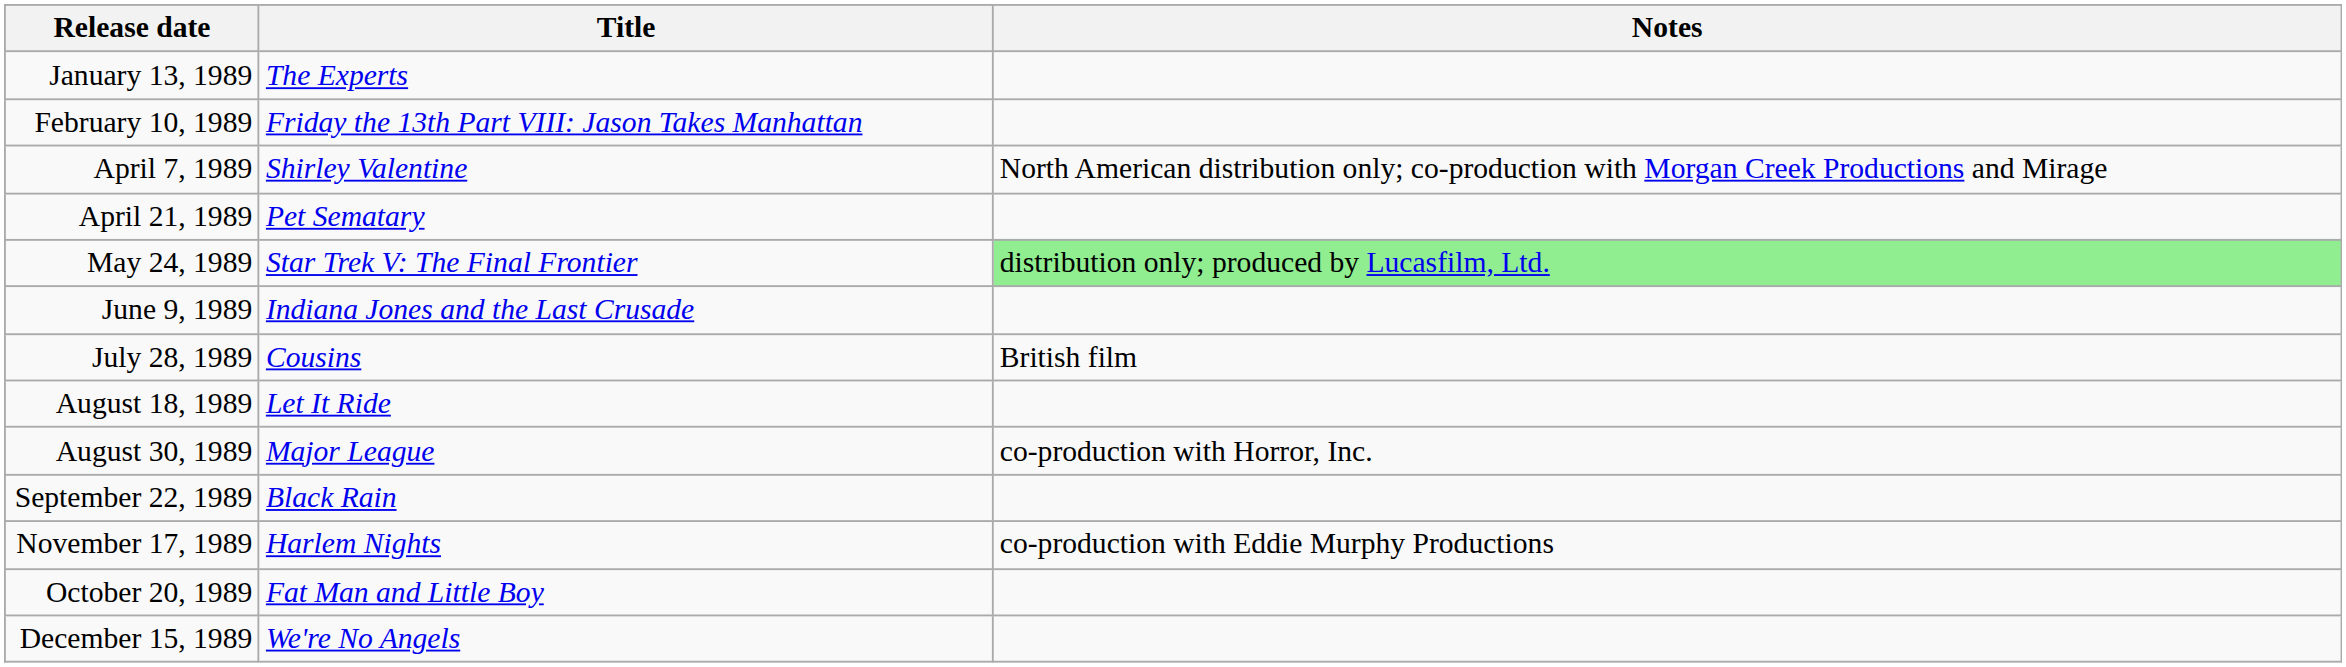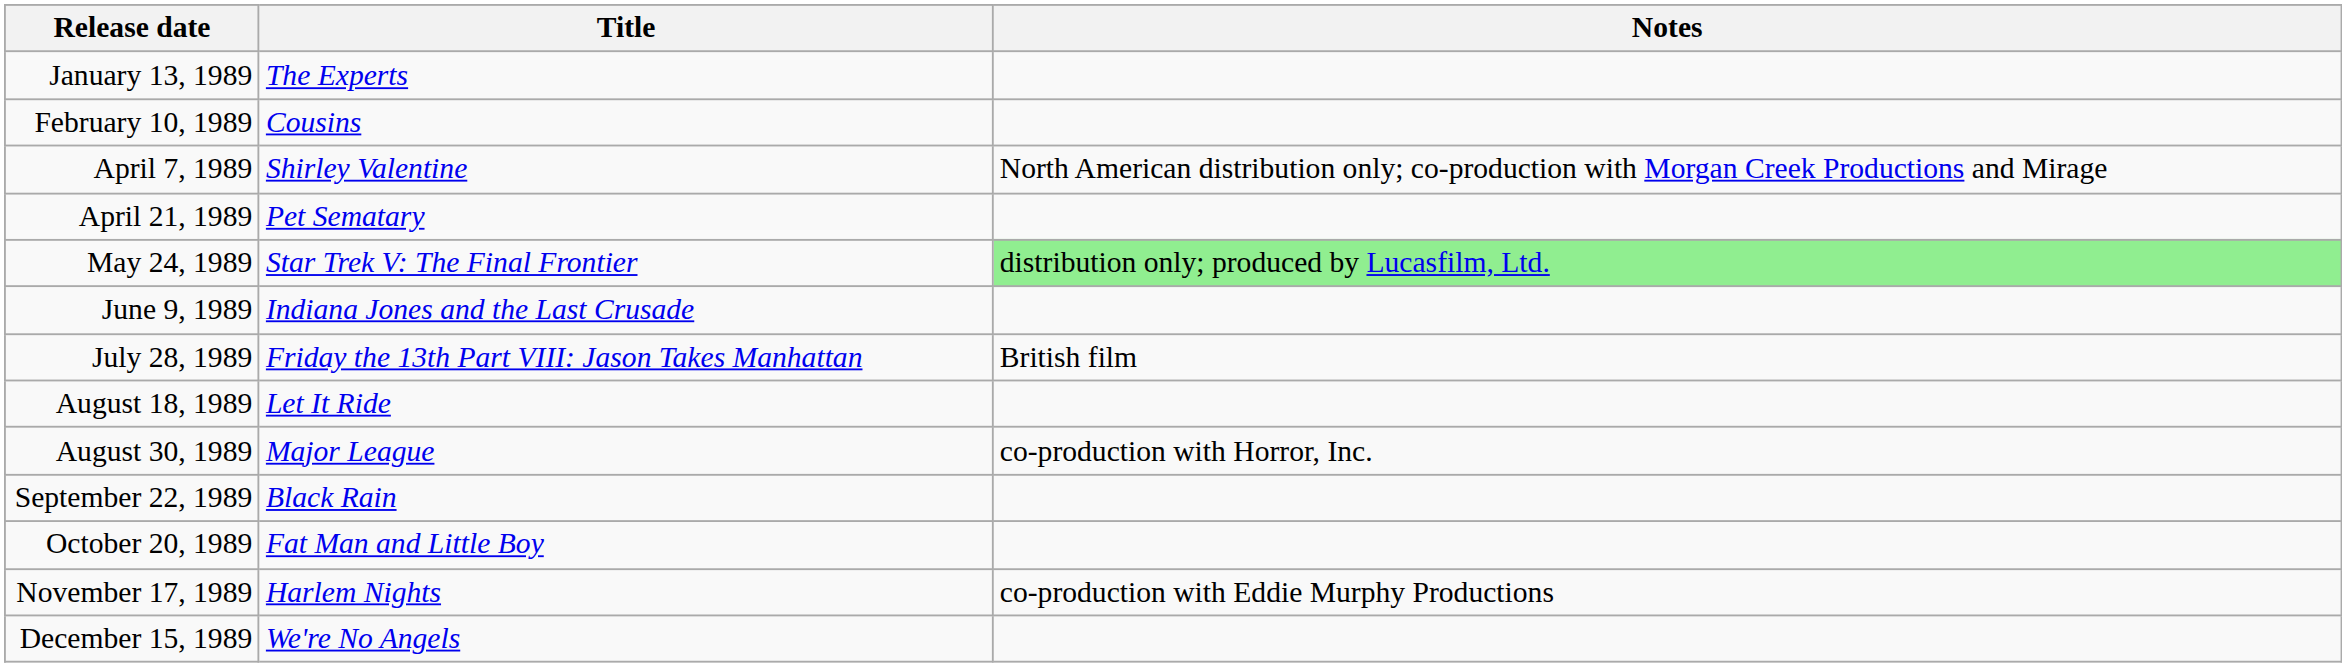 <table class="wikitable sortable" style="width:100%;">
 <tr>
 <th scope="col" style="width:130px;">Release date</th>
 <th>Title</th>
 <th>Notes</th>
 </tr>
 <tr>
 <td style="text-align:right;">January 13, 1989</td>
 <td><em><a href='#'>The Experts</a></em></td>
 <td></td>
 </tr>
 <tr>
 <td style="text-align:right;">February 10, 1989</td>
-<td><em><a href='#'>Friday the 13th Part VIII: Jason Takes Manhattan</a></em></td>
+<td><em><a href='#'>Cousins</a></em></td>
 <td></td>
 </tr>
 <tr>
 <td style="text-align:right;">April 7, 1989</td>
 <td><em><a href='#'>Shirley Valentine</a></em></td>
 <td>North American distribution only; co-production with <a href='#'>Morgan Creek Productions</a> and Mirage</td>
 </tr>
 <tr>
 <td style="text-align:right;">April 21, 1989</td>
 <td><em><a href='#'>Pet Sematary</a></em></td>
 <td></td>
 </tr>
 <tr>
 <td style="text-align:right;">May 24, 1989</td>
 <td><em><a href='#'>Star Trek V: The Final Frontier</a></em></td>
 <td style="background: lightgreen;">distribution only; produced by <a href='#'>Lucasfilm, Ltd.</a></td>
 </tr>
 <tr>
 <td style="text-align:right;">June 9, 1989</td>
 <td><em><a href='#'>Indiana Jones and the Last Crusade</a></em></td>
 <td></td>
 </tr>
 <tr>
 <td style="text-align:right;">July 28, 1989</td>
-<td><em><a href='#'>Cousins</a></em></td>
+<td><em><a href='#'>Friday the 13th Part VIII: Jason Takes Manhattan</a></em></td>
 <td>British film</td>
 </tr>
 <tr>
 <td style="text-align:right;">August 18, 1989</td>
 <td><em><a href='#'>Let It Ride</a></em></td>
 <td></td>
 </tr>
 <tr>
 <td style="text-align:right;">August 30, 1989</td>
 <td><em><a href='#'>Major League</a></em></td>
 <td>co-production with Horror, Inc.</td>
 </tr>
 <tr>
 <td style="text-align:right;">September 22, 1989</td>
 <td><em><a href='#'>Black Rain</a></em></td>
 <td></td>
 </tr>
 <tr>
+<td style="text-align:right;">October 20, 1989</td>
+<td><em><a href='#'>Fat Man and Little Boy</a></em></td>
+<td></td>
+</tr>
+<tr>
 <td style="text-align:right;">November 17, 1989</td>
 <td><em><a href='#'>Harlem Nights</a></em></td>
 <td>co-production with Eddie Murphy Productions</td>
-</tr>
-<tr>
-<td style="text-align:right;">October 20, 1989</td>
-<td><em><a href='#'>Fat Man and Little Boy</a></em></td>
-<td></td>
 </tr>
 <tr>
 <td style="text-align:right;">December 15, 1989</td>
 <td><em><a href='#'>We're No Angels</a></em></td>
 <td></td>
 </tr>
 </table>
